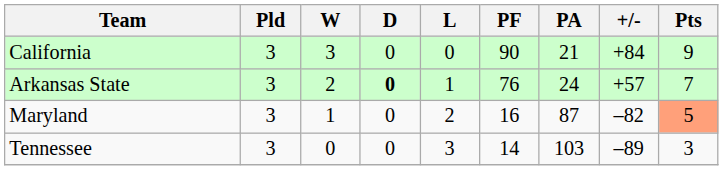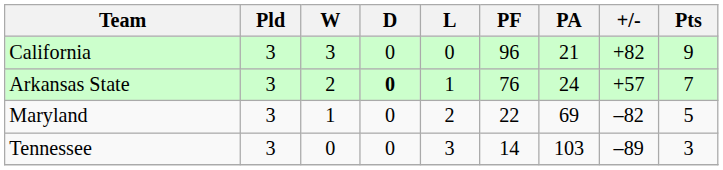 <table class="wikitable" style="text-align: center;">
 <tr>
 <th width="180">Team</th>
 <th width="40">Pld</th>
 <th width="40">W</th>
 <th width="40">D</th>
 <th width="40">L</th>
 <th width="40">PF</th>
 <th width="40">PA</th>
 <th width="40">+/-</th>
 <th width="40">Pts</th>
 </tr>
 <tr bgcolor=#ccffcc>
 <td align="left">California</td>
 <td>3</td>
 <td>3</td>
 <td>0</td>
 <td>0</td>
-<td>90</td>
+<td>96</td>
 <td>21</td>
-<td>+84</td>
+<td>+82</td>
 <td>9</td>
 </tr>
 <tr bgcolor=#ccffcc>
 <td align="left">Arkansas State</td>
 <td>3</td>
 <td>2</td>
 <td><strong>0</strong></td>
 <td>1</td>
 <td>76</td>
 <td>24</td>
 <td>+57</td>
 <td>7</td>
 </tr>
 <tr>
 <td align="left">Maryland</td>
 <td>3</td>
 <td>1</td>
 <td>0</td>
 <td>2</td>
-<td>16</td>
-<td>87</td>
+<td>22</td>
+<td>69</td>
 <td>–82</td>
-<td style="background: lightsalmon;">5</td>
+<td>5</td>
 </tr>
 <tr>
 <td align="left">Tennessee</td>
 <td>3</td>
 <td>0</td>
 <td>0</td>
 <td>3</td>
 <td>14</td>
 <td>103</td>
 <td>–89</td>
 <td>3</td>
 </tr>
 <tr>
 </tr>
 </table>
